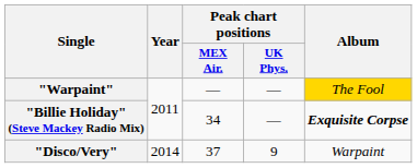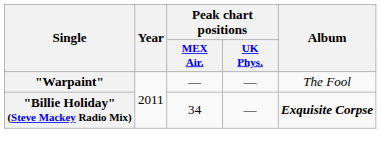 <table class="wikitable plainrowheaders" style="text-align:center;" border="1">
 <tr>
 <th scope="col" rowspan="2">Single</th>
 <th scope="col" rowspan="2">Year</th>
 <th scope="col" colspan="2" style="width:8em">Peak chart positions</th>
 <th scope="col" rowspan="2">Album</th>
 </tr>
 <tr>
 <th scope="col" style="width:3em; font-size:85%"><a href='#'>MEX<br>Air.</a><br></th>
 <th scope="col" style="width:3em; font-size:85%"><a href='#'>UK<br>Phys.</a><br></th>
 </tr>
 <tr>
 <th scope="row">"Warpaint"</th>
 <td rowspan="2">2011</td>
 <td>—</td>
 <td>—</td>
-<td style="background: gold;"><em>The Fool</em></td>
+<td><em>The Fool</em></td>
 </tr>
 <tr>
 <th scope="row">"Billie Holiday"<br><small>(<a href='#'>Steve Mackey</a> Radio Mix)</small></th>
 <td>34</td>
 <td>—</td>
 <td><strong><em>Exquisite Corpse</em></strong></td>
 </tr>
-<tr>
-<th scope="row">"Disco/Very"</th>
-<td>2014</td>
-<td>37</td>
-<td>9</td>
-<td><em>Warpaint</em></td>
-</tr>
 </table>
